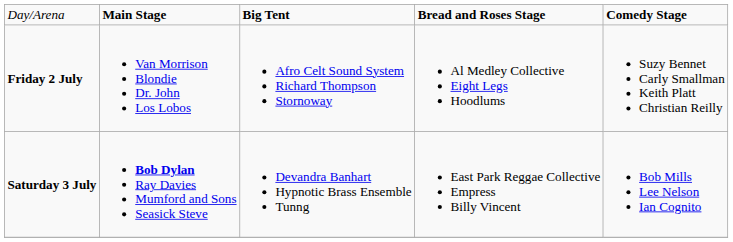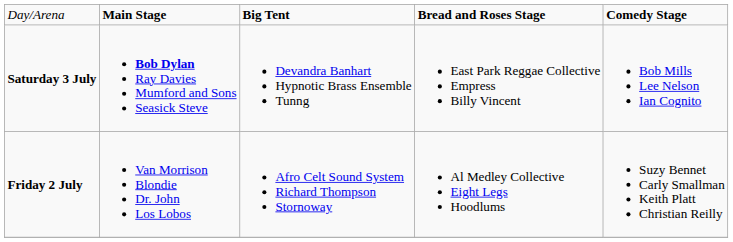 <table class="wikitable" border="1">
 <tr>
 <td><em>Day/Arena</em></td>
 <td><strong>Main Stage</strong></td>
 <td><strong>Big Tent</strong></td>
 <td><strong>Bread and Roses Stage</strong></td>
 <td><strong>Comedy Stage</strong></td>
 </tr>
 <tr>
+<td><strong>Saturday 3 July</strong></td>
+<td><br><ul><li><strong><a href='#'>Bob Dylan</a></strong></li><li><a href='#'>Ray Davies</a></li><li><a href='#'>Mumford and Sons</a></li><li><a href='#'>Seasick Steve</a></li></ul></td>
+<td><br><ul><li><a href='#'>Devandra Banhart</a></li><li>Hypnotic Brass Ensemble</li><li>Tunng</li></ul></td>
+<td><br><ul><li>East Park Reggae Collective</li><li>Empress</li><li>Billy Vincent</li></ul></td>
+<td><br><ul><li><a href='#'>Bob Mills</a></li><li><a href='#'>Lee Nelson</a></li><li><a href='#'>Ian Cognito</a></li></ul></td>
+</tr>
+<tr>
 <td><strong>Friday 2 July</strong></td>
 <td><br><ul><li><a href='#'>Van Morrison</a></li><li><a href='#'>Blondie</a></li><li><a href='#'>Dr. John</a></li><li><a href='#'>Los Lobos</a></li></ul></td>
 <td><br><ul><li><a href='#'>Afro Celt Sound System</a></li><li><a href='#'>Richard Thompson</a></li><li><a href='#'>Stornoway</a></li></ul></td>
 <td><br><ul><li>Al Medley Collective</li><li><a href='#'>Eight Legs</a></li><li>Hoodlums</li></ul></td>
 <td><br><ul><li>Suzy Bennet</li><li>Carly Smallman</li><li>Keith Platt</li><li>Christian Reilly</li></ul></td>
 </tr>
 <tr>
-<td><strong>Saturday 3 July</strong></td>
-<td><br><ul><li><strong><a href='#'>Bob Dylan</a></strong></li><li><a href='#'>Ray Davies</a></li><li><a href='#'>Mumford and Sons</a></li><li><a href='#'>Seasick Steve</a></li></ul></td>
-<td><br><ul><li><a href='#'>Devandra Banhart</a></li><li>Hypnotic Brass Ensemble</li><li>Tunng</li></ul></td>
-<td><br><ul><li>East Park Reggae Collective</li><li>Empress</li><li>Billy Vincent</li></ul></td>
-<td><br><ul><li><a href='#'>Bob Mills</a></li><li><a href='#'>Lee Nelson</a></li><li><a href='#'>Ian Cognito</a></li></ul></td>
-</tr>
-<tr>
 </tr>
 </table>
